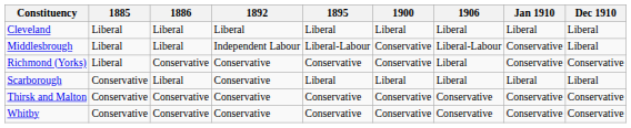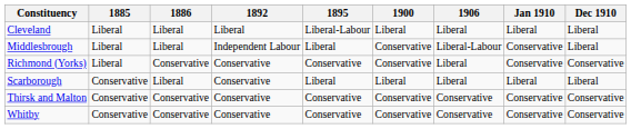 <table class="wikitable sortable">
 <tr>
 <th>Constituency</th>
 <th>1885</th>
 <th>1886</th>
 <th>1892</th>
 <th>1895</th>
 <th>1900</th>
 <th>1906</th>
 <th>Jan 1910</th>
 <th>Dec 1910</th>
 </tr>
 <tr>
 <td><a href='#'>Cleveland</a></td>
 <td bgcolor=>Liberal</td>
 <td bgcolor=>Liberal</td>
 <td bgcolor=>Liberal</td>
-<td bgcolor=>Liberal</td>
+<td bgcolor=>Liberal-Labour</td>
 <td bgcolor=>Liberal</td>
 <td bgcolor=>Liberal</td>
 <td bgcolor=>Liberal</td>
 <td bgcolor=>Liberal</td>
 </tr>
 <tr>
 <td><a href='#'>Middlesbrough</a></td>
 <td bgcolor=>Liberal</td>
 <td bgcolor=>Liberal</td>
 <td bgcolor=>Independent Labour</td>
-<td bgcolor=>Liberal-Labour</td>
+<td bgcolor=>Liberal</td>
 <td bgcolor=>Conservative</td>
 <td bgcolor=>Liberal-Labour</td>
 <td bgcolor=>Conservative</td>
 <td bgcolor=>Liberal</td>
 </tr>
 <tr>
 <td><a href='#'>Richmond (Yorks)</a></td>
 <td bgcolor=>Liberal</td>
 <td bgcolor=>Conservative</td>
 <td bgcolor=>Conservative</td>
 <td bgcolor=>Conservative</td>
 <td bgcolor=>Conservative</td>
 <td bgcolor=>Liberal</td>
 <td bgcolor=>Conservative</td>
 <td bgcolor=>Conservative</td>
 </tr>
 <tr>
 <td><a href='#'>Scarborough</a></td>
 <td bgcolor=>Conservative</td>
 <td bgcolor=>Liberal</td>
 <td bgcolor=>Conservative</td>
 <td bgcolor=>Liberal</td>
 <td bgcolor=>Liberal</td>
 <td bgcolor=>Liberal</td>
 <td bgcolor=>Liberal</td>
 <td bgcolor=>Liberal</td>
 </tr>
 <tr>
 <td><a href='#'>Thirsk and Malton</a></td>
 <td bgcolor=>Conservative</td>
 <td bgcolor=>Conservative</td>
 <td bgcolor=>Conservative</td>
 <td bgcolor=>Conservative</td>
 <td bgcolor=>Conservative</td>
 <td bgcolor=>Conservative</td>
 <td bgcolor=>Conservative</td>
 <td bgcolor=>Conservative</td>
 </tr>
 <tr>
 <td><a href='#'>Whitby</a></td>
 <td bgcolor=>Conservative</td>
 <td bgcolor=>Conservative</td>
 <td bgcolor=>Conservative</td>
 <td bgcolor=>Conservative</td>
 <td bgcolor=>Conservative</td>
 <td bgcolor=>Conservative</td>
 <td bgcolor=>Conservative</td>
 <td bgcolor=>Conservative</td>
 </tr>
 </table>
